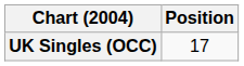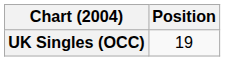 <table class="wikitable plainrowheaders" style="text-align:center">
 <tr>
 <th scope="col">Chart (2004)</th>
 <th scope="col">Position</th>
 </tr>
 <tr>
 <th scope="row">UK Singles (OCC)</th>
-<td>17</td>
+<td>19</td>
 </tr>
 </table>
